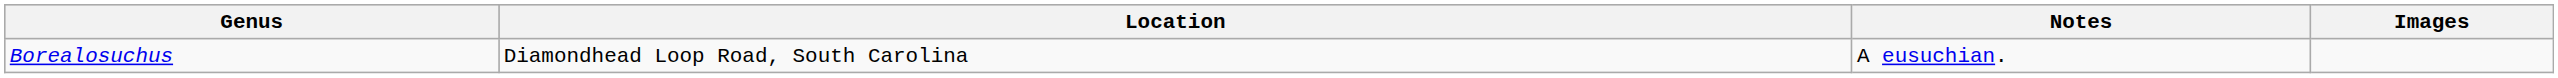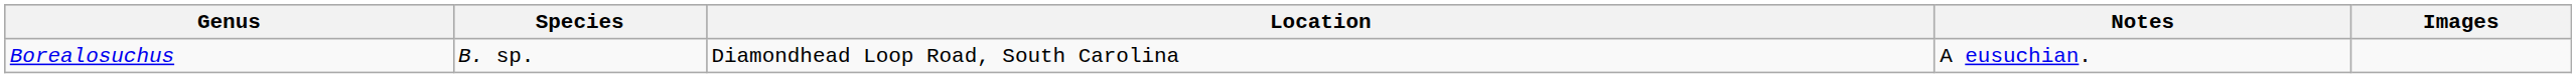 <table class="wikitable" width="100%" align="center">
 <tr>
 <th>Genus</th>
+<th>Species</th>
 <th>Location</th>
 <th>Notes</th>
 <th>Images</th>
 </tr>
 <tr>
 <td><em><a href='#'>Borealosuchus</a></em></td>
+<td><em>B.</em> sp.</td>
 <td>Diamondhead Loop Road, South Carolina</td>
 <td>A <a href='#'>eusuchian</a>.</td>
 <td></td>
 </tr>
 </table>
